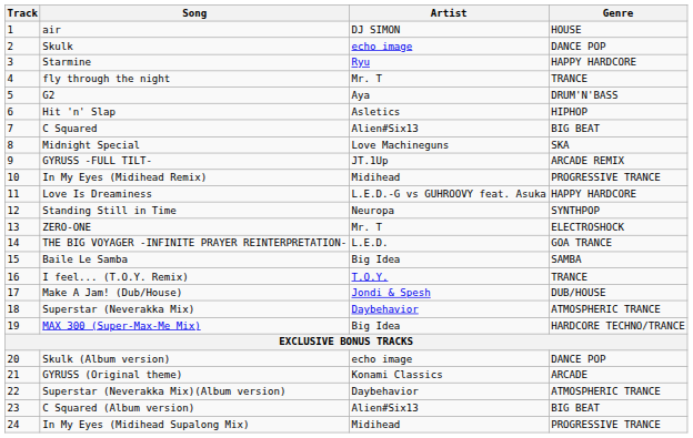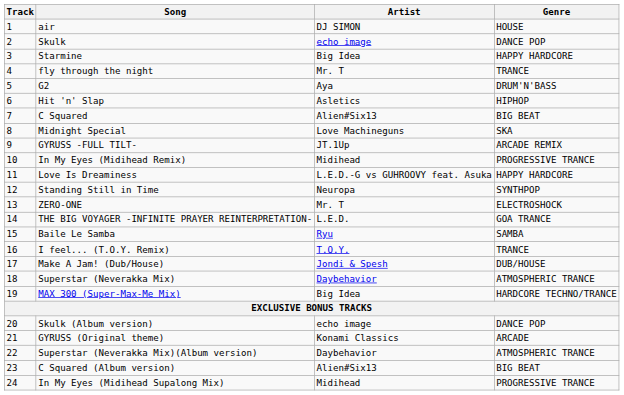 <table class="wikitable">
 <tr>
 <th>Track</th>
 <th>Song</th>
 <th>Artist</th>
 <th>Genre</th>
 </tr>
 <tr>
 <td>1</td>
 <td>air</td>
 <td>DJ SIMON</td>
 <td>HOUSE</td>
 </tr>
 <tr>
 <td>2</td>
 <td>Skulk</td>
 <td><a href='#'>echo image</a></td>
 <td>DANCE POP</td>
 </tr>
 <tr>
 <td>3</td>
 <td>Starmine</td>
-<td><a href='#'>Ryu</a></td>
+<td>Big Idea</td>
 <td>HAPPY HARDCORE</td>
 </tr>
 <tr>
 <td>4</td>
 <td>fly through the night</td>
 <td>Mr. T</td>
 <td>TRANCE</td>
 </tr>
 <tr>
 <td>5</td>
 <td>G2</td>
 <td>Aya</td>
 <td>DRUM'N'BASS</td>
 </tr>
 <tr>
 <td>6</td>
 <td>Hit 'n' Slap</td>
 <td>Asletics</td>
 <td>HIPHOP</td>
 </tr>
 <tr>
 <td>7</td>
 <td>C Squared</td>
 <td>Alien#Six13</td>
 <td>BIG BEAT</td>
 </tr>
 <tr>
 <td>8</td>
 <td>Midnight Special</td>
 <td>Love Machineguns</td>
 <td>SKA</td>
 </tr>
 <tr>
 <td>9</td>
 <td>GYRUSS -FULL TILT-</td>
 <td>JT.1Up</td>
 <td>ARCADE REMIX</td>
 </tr>
 <tr>
 <td>10</td>
 <td>In My Eyes (Midihead Remix)</td>
 <td>Midihead</td>
 <td>PROGRESSIVE TRANCE</td>
 </tr>
 <tr>
 <td>11</td>
 <td>Love Is Dreaminess</td>
 <td>L.E.D.-G vs GUHROOVY feat. Asuka</td>
 <td>HAPPY HARDCORE</td>
 </tr>
 <tr>
 <td>12</td>
 <td>Standing Still in Time</td>
 <td>Neuropa</td>
 <td>SYNTHPOP</td>
 </tr>
 <tr>
 <td>13</td>
 <td>ZERO-ONE</td>
 <td>Mr. T</td>
 <td>ELECTROSHOCK</td>
 </tr>
 <tr>
 <td>14</td>
 <td>THE BIG VOYAGER -INFINITE PRAYER REINTERPRETATION-</td>
 <td>L.E.D.</td>
 <td>GOA TRANCE</td>
 </tr>
 <tr>
 <td>15</td>
 <td>Baile Le Samba</td>
-<td>Big Idea</td>
+<td><a href='#'>Ryu</a></td>
 <td>SAMBA</td>
 </tr>
 <tr>
 <td>16</td>
 <td>I feel... (T.O.Y. Remix)</td>
 <td><a href='#'>T.O.Y.</a></td>
 <td>TRANCE</td>
 </tr>
 <tr>
 <td>17</td>
 <td>Make A Jam! (Dub/House)</td>
 <td><a href='#'>Jondi & Spesh</a></td>
 <td>DUB/HOUSE</td>
 </tr>
 <tr>
 <td>18</td>
 <td>Superstar (Neverakka Mix)</td>
 <td><a href='#'>Daybehavior</a></td>
 <td>ATMOSPHERIC TRANCE</td>
 </tr>
 <tr>
 <td>19</td>
 <td><a href='#'>MAX 300 (Super-Max-Me Mix)</a></td>
 <td>Big Idea</td>
 <td>HARDCORE TECHNO/TRANCE</td>
 </tr>
 <tr>
 <th colspan="4">EXCLUSIVE BONUS TRACKS</th>
 </tr>
 <tr>
 <td>20</td>
 <td>Skulk (Album version)</td>
 <td>echo image</td>
 <td>DANCE POP</td>
 </tr>
 <tr>
 <td>21</td>
 <td>GYRUSS (Original theme)</td>
 <td>Konami Classics</td>
 <td>ARCADE</td>
 </tr>
 <tr>
 <td>22</td>
 <td>Superstar (Neverakka Mix)(Album version)</td>
 <td>Daybehavior</td>
 <td>ATMOSPHERIC TRANCE</td>
 </tr>
 <tr>
 <td>23</td>
 <td>C Squared (Album version)</td>
 <td>Alien#Six13</td>
 <td>BIG BEAT</td>
 </tr>
 <tr>
 <td>24</td>
 <td>In My Eyes (Midihead Supalong Mix)</td>
 <td>Midihead</td>
 <td>PROGRESSIVE TRANCE</td>
 </tr>
 </table>
